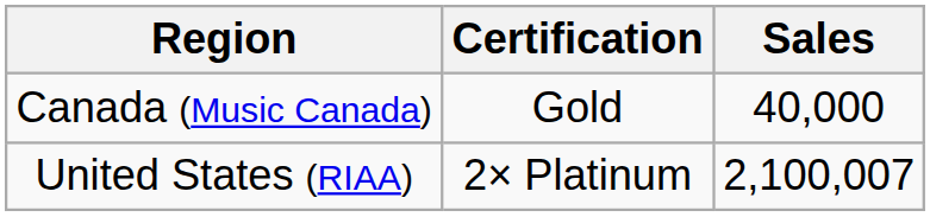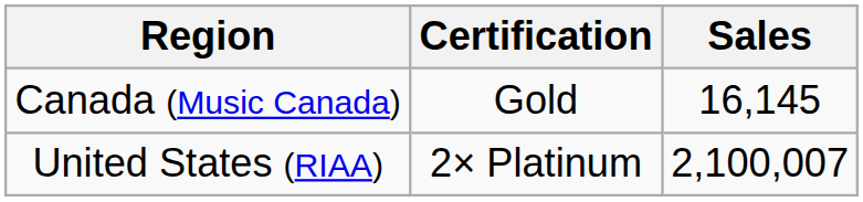 <table class="wikitable">
 <tr>
 <th>Region</th>
 <th>Certification</th>
 <th>Sales</th>
 </tr>
 <tr>
 <td align="center">Canada <small>(<a href='#'>Music Canada</a>)</small></td>
 <td align="center">Gold</td>
-<td align="center">40,000</td>
+<td align="center">16,145</td>
 </tr>
 <tr>
 <td align="center">United States <small>(<a href='#'>RIAA</a>)</small></td>
 <td align="center">2× Platinum</td>
 <td align="center">2,100,007</td>
 </tr>
 </table>
